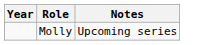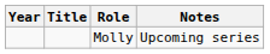 <table class="wikitable sortable">
 <tr>
 <th>Year</th>
+<th>Title</th>
 <th>Role</th>
 <th class="unsortable">Notes</th>
 </tr>
 <tr>
 <td></td>
+<td></td>
 <td>Molly</td>
 <td>Upcoming series</td>
 </tr>
 </table>
